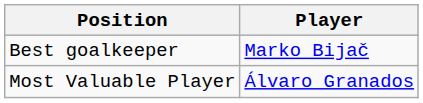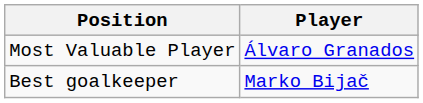 <table class="wikitable">
 <tr>
 <th>Position</th>
 <th>Player</th>
 </tr>
 <tr>
+<td>Most Valuable Player</td>
+<td> <a href='#'>Álvaro Granados</a></td>
+</tr>
+<tr>
 <td>Best goalkeeper</td>
 <td> <a href='#'>Marko Bijač</a></td>
 </tr>
-<tr>
-<td>Most Valuable Player</td>
-<td> <a href='#'>Álvaro Granados</a></td>
-</tr>
 </table>
